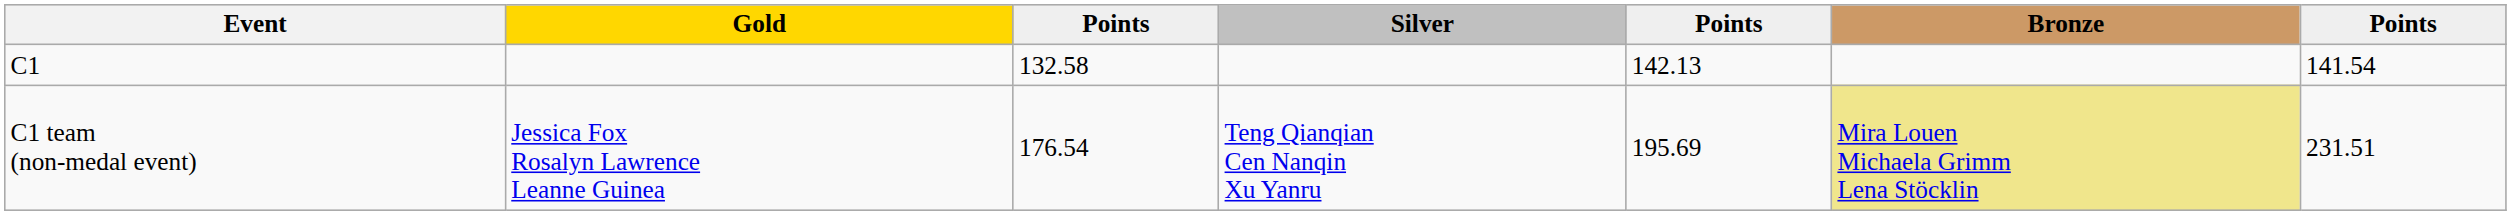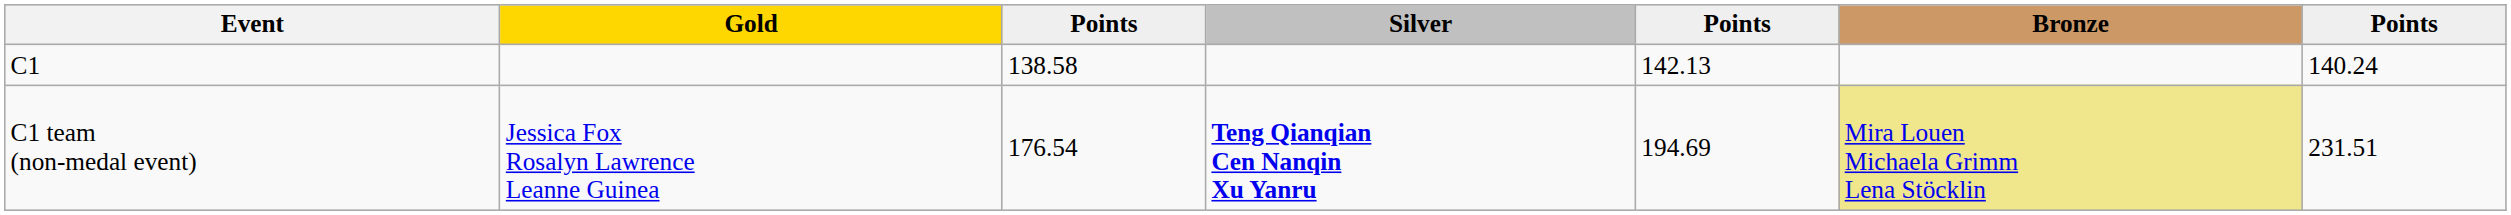 <table class="wikitable" width=100%>
 <tr>
 <th>Event</th>
 <td align=center bgcolor="gold"><strong>Gold</strong></td>
 <td align=center bgcolor="EFEFEF"><strong>Points</strong></td>
 <td align=center bgcolor="silver"><strong>Silver</strong></td>
 <td align=center bgcolor="EFEFEF"><strong>Points</strong></td>
 <td align=center bgcolor="CC9966"><strong>Bronze</strong></td>
 <td align=center bgcolor="EFEFEF"><strong>Points</strong></td>
 </tr>
 <tr>
 <td>C1</td>
 <td></td>
-<td>132.58</td>
+<td>138.58</td>
 <td></td>
 <td>142.13</td>
 <td></td>
-<td>141.54</td>
+<td>140.24</td>
 </tr>
 <tr>
 <td>C1 team<br>(non-medal event)</td>
 <td><br><a href='#'>Jessica Fox</a><br><a href='#'>Rosalyn Lawrence</a><br><a href='#'>Leanne Guinea</a></td>
 <td>176.54</td>
-<td><br><a href='#'>Teng Qianqian</a><br><a href='#'>Cen Nanqin</a><br><a href='#'>Xu Yanru</a></td>
-<td>195.69</td>
+<td><strong><br><a href='#'>Teng Qianqian</a><br><a href='#'>Cen Nanqin</a><br><a href='#'>Xu Yanru</a></strong></td>
+<td>194.69</td>
 <td style="background: khaki;"><br><a href='#'>Mira Louen</a><br><a href='#'>Michaela Grimm</a><br><a href='#'>Lena Stöcklin</a></td>
 <td>231.51</td>
 </tr>
 </table>
